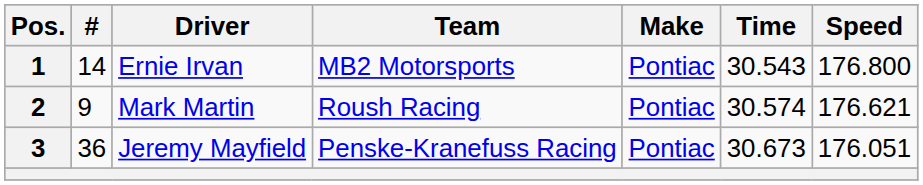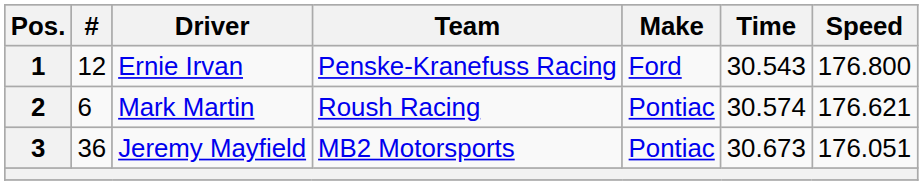 <table class="wikitable" style="font-size:95%">
 <tr>
 <th>Pos.</th>
 <th>#</th>
 <th>Driver</th>
 <th>Team</th>
 <th>Make</th>
 <th>Time</th>
 <th>Speed</th>
 </tr>
 <tr>
 <th>1</th>
-<td>14</td>
+<td>12</td>
 <td><a href='#'>Ernie Irvan</a></td>
-<td><a href='#'>MB2 Motorsports</a></td>
-<td><a href='#'>Pontiac</a></td>
+<td><a href='#'>Penske-Kranefuss Racing</a></td>
+<td><a href='#'>Ford</a></td>
 <td>30.543</td>
 <td>176.800</td>
 </tr>
 <tr>
 <th>2</th>
-<td>9</td>
+<td>6</td>
 <td><a href='#'>Mark Martin</a></td>
 <td><a href='#'>Roush Racing</a></td>
 <td><a href='#'>Pontiac</a></td>
 <td>30.574</td>
 <td>176.621</td>
 </tr>
 <tr>
 <th>3</th>
 <td>36</td>
 <td><a href='#'>Jeremy Mayfield</a></td>
-<td><a href='#'>Penske-Kranefuss Racing</a></td>
+<td><a href='#'>MB2 Motorsports</a></td>
 <td><a href='#'>Pontiac</a></td>
 <td>30.673</td>
 <td>176.051</td>
 </tr>
 <tr>
 <th colspan="7"></th>
 </tr>
 </table>
